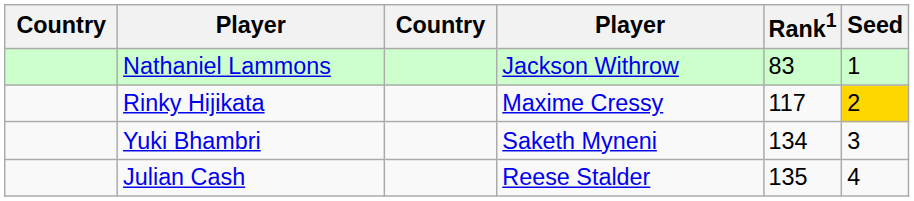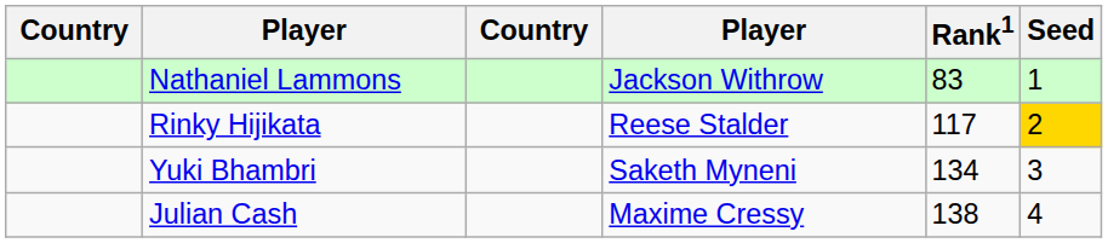 <table class="sortable wikitable">
 <tr>
 <th width="70">Country</th>
 <th width="175">Player</th>
 <th width="70">Country</th>
 <th width="175">Player</th>
 <th>Rank<sup>1</sup></th>
 <th>Seed</th>
 </tr>
 <tr bgcolor=#cfc>
 <td></td>
 <td><a href='#'>Nathaniel Lammons</a></td>
 <td></td>
 <td><a href='#'>Jackson Withrow</a></td>
 <td>83</td>
 <td>1</td>
 </tr>
 <tr>
 <td></td>
 <td><a href='#'>Rinky Hijikata</a></td>
 <td></td>
-<td><a href='#'>Maxime Cressy</a></td>
+<td><a href='#'>Reese Stalder</a></td>
 <td>117</td>
 <td style="background: gold;">2</td>
 </tr>
 <tr>
 <td></td>
 <td><a href='#'>Yuki Bhambri</a></td>
 <td></td>
 <td><a href='#'>Saketh Myneni</a></td>
 <td>134</td>
 <td>3</td>
 </tr>
 <tr>
 <td></td>
 <td><a href='#'>Julian Cash</a></td>
 <td></td>
-<td><a href='#'>Reese Stalder</a></td>
-<td>135</td>
+<td><a href='#'>Maxime Cressy</a></td>
+<td>138</td>
 <td>4</td>
 </tr>
 </table>
